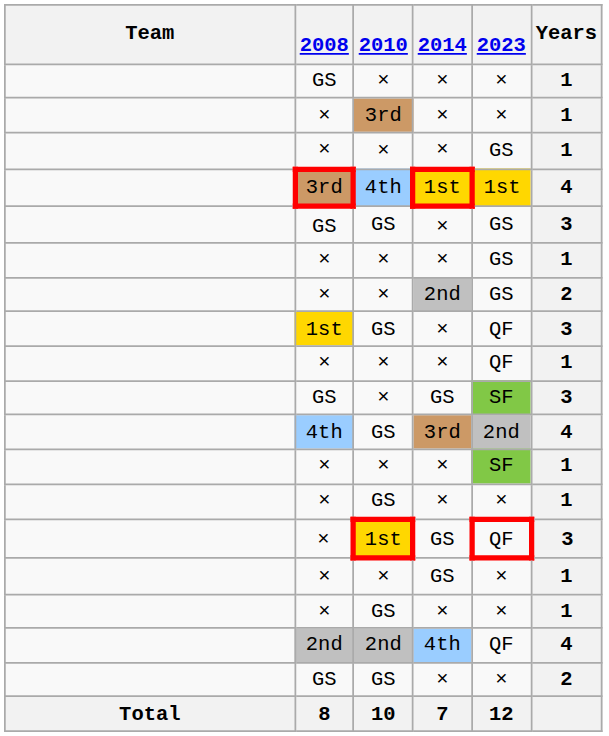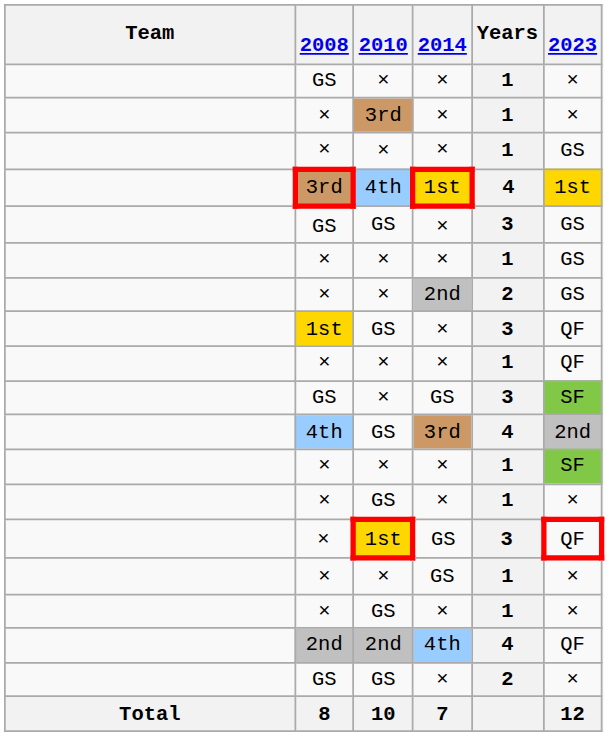 <table class="wikitable" style="text-align:center; font-size:90%">
 <tr>
 <th width=160>Team</th>
 <th><br><a href='#'>2008</a></th>
 <th><br><a href='#'>2010</a></th>
 <th><br><a href='#'>2014</a></th>
+<th>Years</th>
 <th><br><a href='#'>2023</a></th>
-<th>Years</th>
 </tr>
 <tr>
 <td align=left></td>
 <td>GS</td>
 <td>×</td>
 <td>×</td>
+<th>1</th>
 <td>×</td>
-<th>1</th>
 </tr>
 <tr>
 <td align=left></td>
 <td>×</td>
 <td bgcolor=#cc9966>3rd</td>
 <td>×</td>
+<th>1</th>
 <td>×</td>
-<th>1</th>
 </tr>
 <tr>
 <td align=left></td>
 <td>×</td>
 <td>×</td>
 <td>×</td>
+<th>1</th>
 <td>GS</td>
-<th>1</th>
 </tr>
 <tr>
 <td align=left></td>
 <td style="border:3px solid red;"bgcolor=#cc9966>3rd</td>
 <td bgcolor=#9acdff>4th</td>
 <td style="border:3px solid red;"bgcolor=gold>1st</td>
+<th>4</th>
 <td bgcolor=gold>1st</td>
-<th>4</th>
 </tr>
 <tr>
 <td align=left></td>
 <td>GS</td>
 <td>GS</td>
 <td>×</td>
+<th>3</th>
 <td>GS</td>
-<th>3</th>
 </tr>
 <tr>
 <td align=left></td>
 <td>×</td>
 <td>×</td>
 <td>×</td>
+<th>1</th>
 <td>GS</td>
-<th>1</th>
 </tr>
 <tr>
 <td align=left></td>
 <td>×</td>
 <td>×</td>
 <td bgcolor=silver>2nd</td>
+<th>2</th>
 <td>GS</td>
-<th>2</th>
 </tr>
 <tr>
 <td align=left></td>
 <td bgcolor=gold>1st</td>
 <td>GS</td>
 <td>×</td>
+<th>3</th>
 <td>QF</td>
-<th>3</th>
 </tr>
 <tr>
 <td align=left></td>
 <td>×</td>
 <td>×</td>
 <td>×</td>
+<th>1</th>
 <td>QF</td>
-<th>1</th>
 </tr>
 <tr>
 <td align=left></td>
 <td>GS</td>
 <td>×</td>
 <td>GS</td>
+<th>3</th>
 <td style="background-color:#81c846;">SF</td>
-<th>3</th>
 </tr>
 <tr>
 <td align=left></td>
 <td bgcolor=#9acdff>4th</td>
 <td>GS</td>
 <td bgcolor=#cc9966>3rd</td>
+<th>4</th>
 <td bgcolor=silver>2nd</td>
-<th>4</th>
 </tr>
 <tr>
 <td align=left></td>
 <td>×</td>
 <td>×</td>
 <td>×</td>
+<th>1</th>
 <td style="background-color:#81c846;">SF</td>
-<th>1</th>
 </tr>
 <tr>
 <td align=left></td>
 <td>×</td>
 <td>GS</td>
 <td>×</td>
+<th>1</th>
 <td>×</td>
-<th>1</th>
 </tr>
 <tr>
 <td align=left></td>
 <td>×</td>
 <td style="border:3px solid red;"bgcolor=gold>1st</td>
 <td>GS</td>
+<th>3</th>
 <td style="border:3px solid red;">QF</td>
-<th>3</th>
 </tr>
 <tr>
 <td align=left></td>
 <td>×</td>
 <td>×</td>
 <td>GS</td>
+<th>1</th>
 <td>×</td>
-<th>1</th>
 </tr>
 <tr>
 <td align=left></td>
 <td>×</td>
 <td>GS</td>
 <td>×</td>
+<th>1</th>
 <td>×</td>
-<th>1</th>
 </tr>
 <tr>
 <td align=left></td>
 <td bgcolor=silver>2nd</td>
 <td bgcolor=silver>2nd</td>
 <td bgcolor=#9acdff>4th</td>
+<th>4</th>
 <td>QF</td>
-<th>4</th>
 </tr>
 <tr>
 <td align=left></td>
 <td>GS</td>
 <td>GS</td>
 <td>×</td>
+<th>2</th>
 <td>×</td>
-<th>2</th>
 </tr>
 <tr>
 <th>Total</th>
 <th>8</th>
 <th>10</th>
 <th>7</th>
+<th></th>
 <th>12</th>
-<th></th>
 </tr>
 </table>
